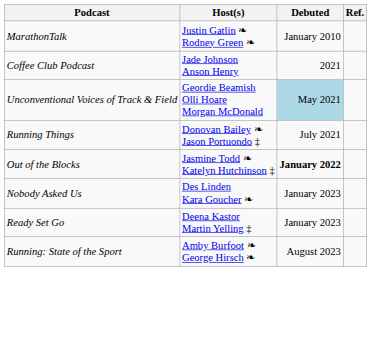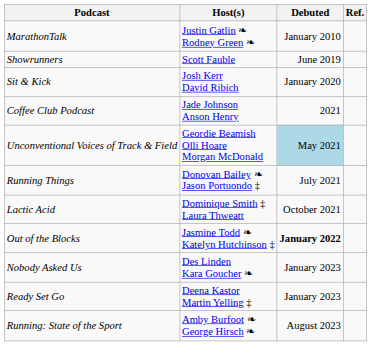 <table class="wikitable sortable"  border="1">
 <tr align="center">
 <th>Podcast</th>
 <th>Host(s)</th>
 <th>Debuted</th>
 <th>Ref.</th>
 </tr>
 <tr>
 <td><em>MarathonTalk</em></td>
 <td><a href='#'>Justin Gatlin</a> ❧<br><a href='#'>Rodney Green</a> ❧</td>
 <td align="right">January 2010</td>
+<td align="center"></td>
+</tr>
+<tr>
+<td><em>Showrunners</em></td>
+<td><a href='#'>Scott Fauble</a></td>
+<td align="right">June 2019</td>
+<td align="center"></td>
+</tr>
+<tr>
+<td><em>Sit & Kick</em></td>
+<td><a href='#'>Josh Kerr</a><br><a href='#'>David Ribich</a></td>
+<td align="right">January 2020</td>
 <td align="center"></td>
 </tr>
 <tr>
 <td><em>Coffee Club Podcast</em></td>
 <td><a href='#'>Jade Johnson</a><br><a href='#'>Anson Henry</a></td>
 <td align="right">2021</td>
 <td align="center"></td>
 </tr>
 <tr>
 <td><em>Unconventional Voices of Track & Field</em></td>
 <td><a href='#'>Geordie Beamish</a><br><a href='#'>Olli Hoare</a><br><a href='#'>Morgan McDonald</a></td>
 <td align="right" style="background: lightblue;">May 2021</td>
 <td align="center"></td>
 </tr>
 <tr>
 <td><em>Running Things</em></td>
 <td><a href='#'>Donovan Bailey</a> ❧<br><a href='#'>Jason Portuondo</a> ‡</td>
 <td align="right">July 2021</td>
+<td align="center"></td>
+</tr>
+<tr>
+<td><em>Lactic Acid</em></td>
+<td><a href='#'>Dominique Smith</a> ‡<br><a href='#'>Laura Thweatt</a></td>
+<td align="right">October 2021</td>
 <td align="center"></td>
 </tr>
 <tr>
 <td><em>Out of the Blocks</em></td>
 <td><a href='#'>Jasmine Todd</a> ❧<br><a href='#'>Katelyn Hutchinson</a> ‡</td>
 <td align="right"><strong>January 2022</strong></td>
 <td align="center"></td>
 </tr>
 <tr>
 <td><em>Nobody Asked Us</em></td>
 <td><a href='#'>Des Linden</a><br><a href='#'>Kara Goucher</a> ❧</td>
 <td align="right">January 2023</td>
 <td align="center"></td>
 </tr>
 <tr>
 <td><em>Ready Set Go</em></td>
 <td><a href='#'>Deena Kastor</a> <br><a href='#'>Martin Yelling</a> ‡</td>
 <td align="right">January 2023</td>
 <td align="center"></td>
 </tr>
 <tr>
 <td><em>Running: State of the Sport</em></td>
 <td><a href='#'>Amby Burfoot</a> ❧<br><a href='#'>George Hirsch</a> ❧</td>
 <td align="right">August 2023</td>
 <td align="center"></td>
 </tr>
 </table>
